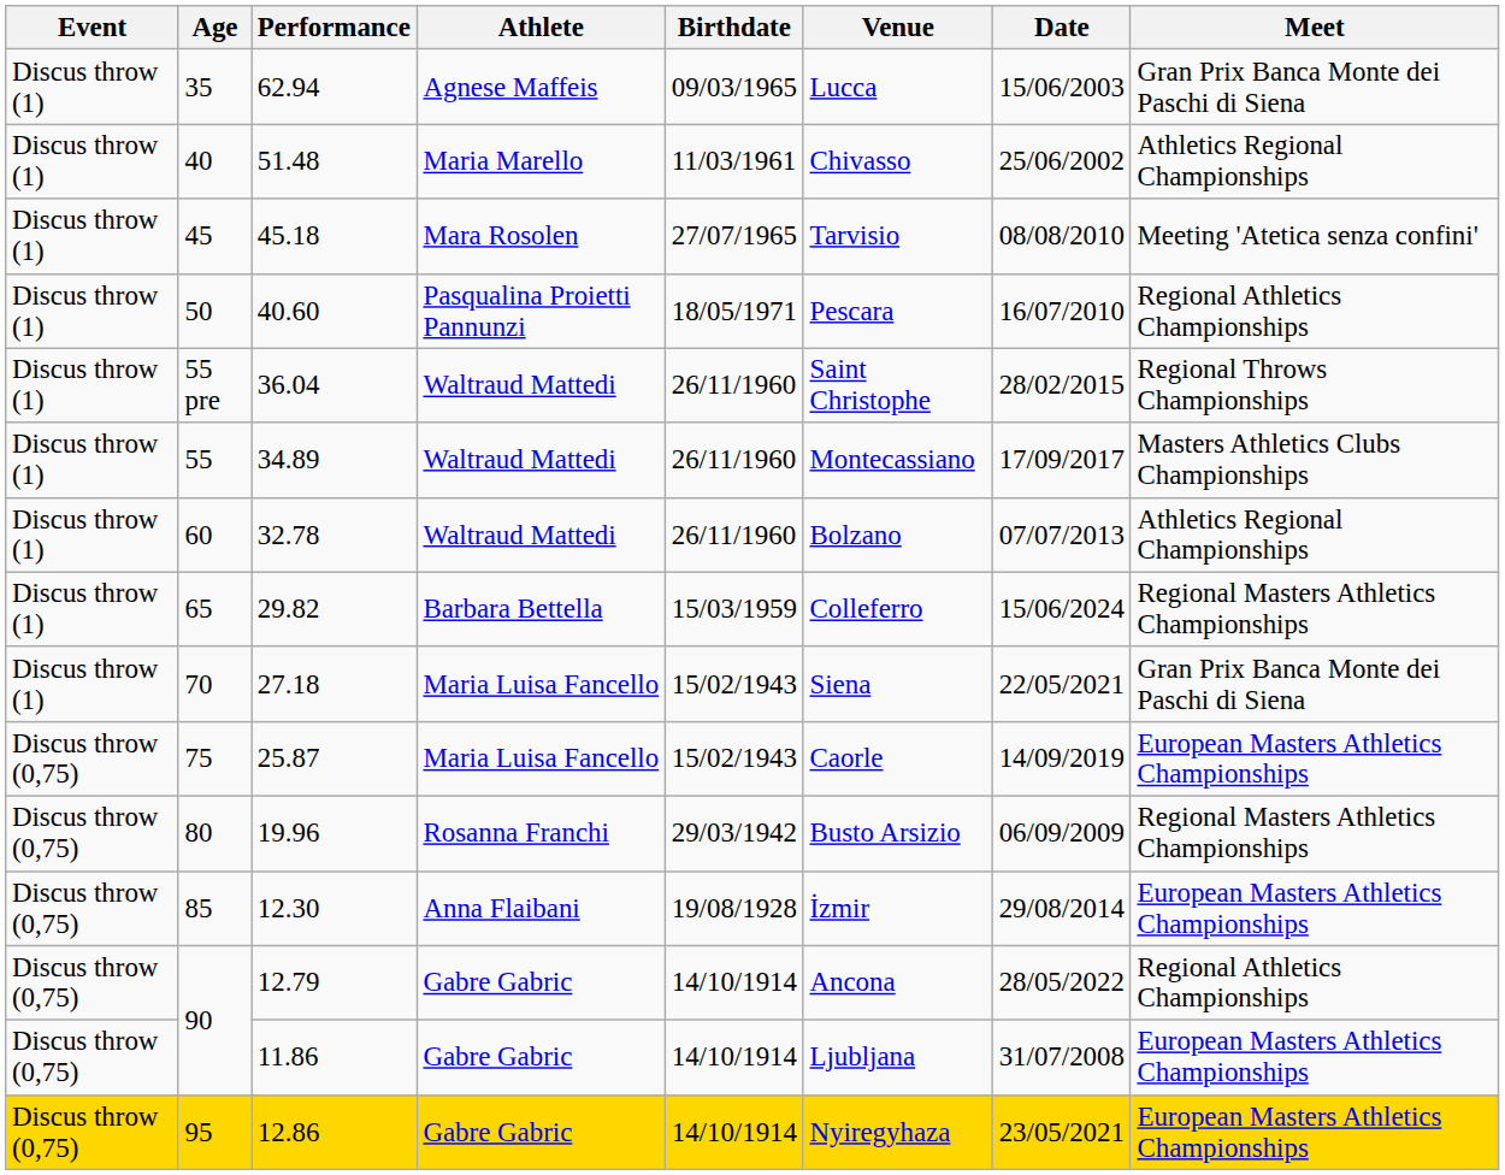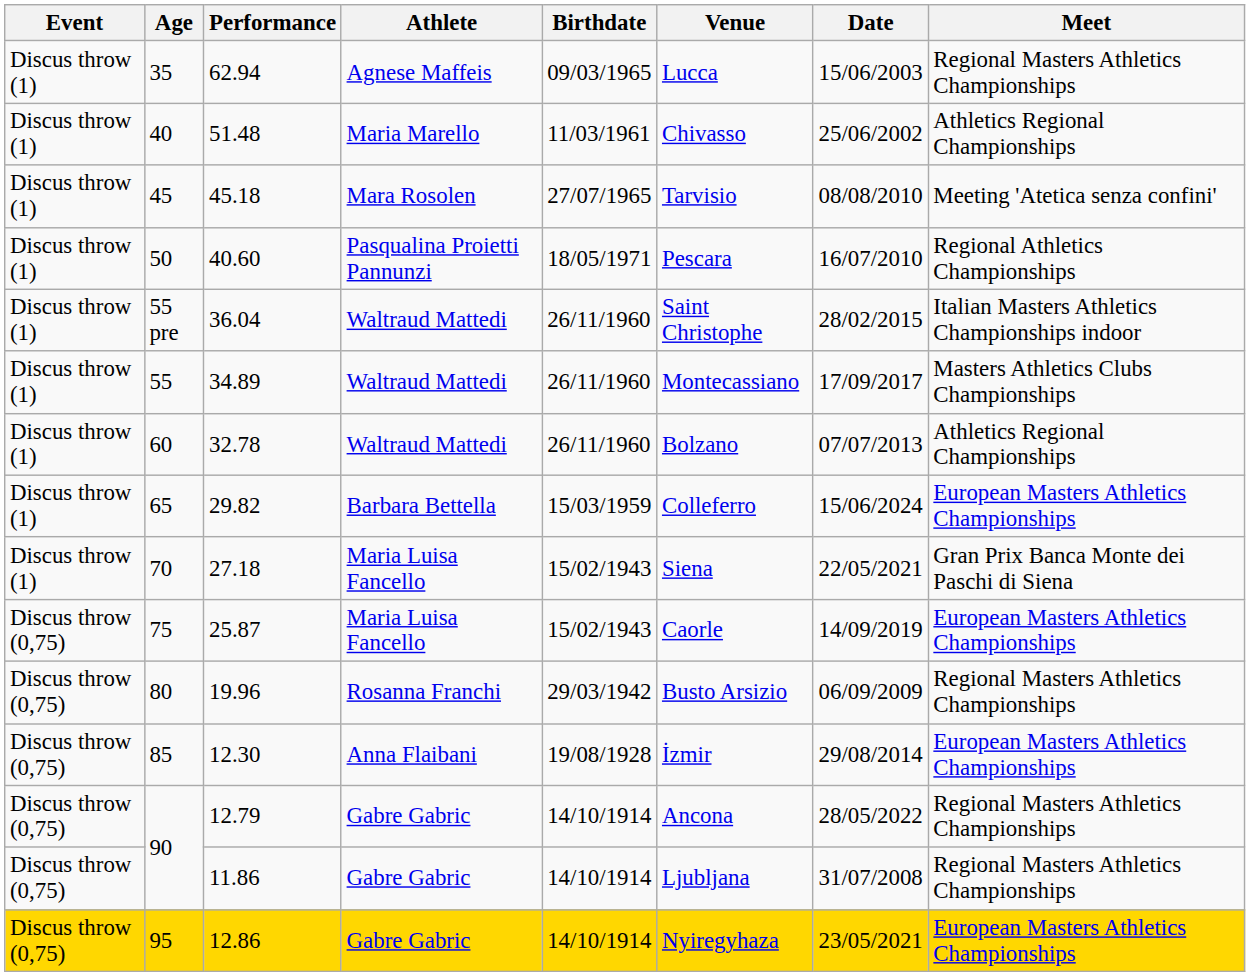 <table class="wikitable" width= style="font-size:90%; text-align:center">
 <tr>
 <th>Event</th>
 <th>Age</th>
 <th>Performance</th>
 <th>Athlete</th>
 <th>Birthdate</th>
 <th>Venue</th>
 <th>Date</th>
 <th>Meet</th>
 </tr>
 <tr>
 <td>Discus throw (1)</td>
 <td>35</td>
 <td>62.94</td>
 <td align=left><a href='#'>Agnese Maffeis</a></td>
 <td>09/03/1965</td>
 <td align=left><a href='#'>Lucca</a></td>
 <td>15/06/2003</td>
-<td>Gran Prix Banca Monte dei Paschi di Siena</td>
+<td>Regional Masters Athletics Championships</td>
 </tr>
 <tr>
 <td>Discus throw (1)</td>
 <td>40</td>
 <td>51.48</td>
 <td align=left><a href='#'>Maria Marello</a></td>
 <td>11/03/1961</td>
 <td align=left><a href='#'>Chivasso</a></td>
 <td>25/06/2002</td>
 <td>Athletics Regional Championships</td>
 </tr>
 <tr>
 <td>Discus throw (1)</td>
 <td>45</td>
 <td>45.18</td>
 <td align=left><a href='#'>Mara Rosolen</a></td>
 <td>27/07/1965</td>
 <td align=left><a href='#'>Tarvisio</a></td>
 <td>08/08/2010</td>
 <td>Meeting 'Atetica senza confini'</td>
 </tr>
 <tr>
 <td>Discus throw (1)</td>
 <td>50</td>
 <td>40.60</td>
 <td align=left><a href='#'>Pasqualina Proietti Pannunzi</a></td>
 <td>18/05/1971</td>
 <td align=left><a href='#'>Pescara</a></td>
 <td>16/07/2010</td>
 <td>Regional Athletics Championships</td>
 </tr>
 <tr>
 <td>Discus throw (1)</td>
 <td>55 pre</td>
 <td>36.04</td>
 <td align=left><a href='#'>Waltraud Mattedi</a></td>
 <td>26/11/1960</td>
 <td align=left><a href='#'>Saint Christophe</a></td>
 <td>28/02/2015</td>
-<td>Regional Throws Championships</td>
+<td>Italian Masters Athletics Championships indoor</td>
 </tr>
 <tr>
 <td>Discus throw (1)</td>
 <td>55</td>
 <td>34.89</td>
 <td align=left><a href='#'>Waltraud Mattedi</a></td>
 <td>26/11/1960</td>
 <td align=left><a href='#'>Montecassiano</a></td>
 <td>17/09/2017</td>
 <td>Masters Athletics Clubs Championships</td>
 </tr>
 <tr>
 <td>Discus throw (1)</td>
 <td>60</td>
 <td>32.78</td>
 <td align=left><a href='#'>Waltraud Mattedi</a></td>
 <td>26/11/1960</td>
 <td align=left><a href='#'>Bolzano</a></td>
 <td>07/07/2013</td>
 <td>Athletics Regional Championships</td>
 </tr>
 <tr>
 <td>Discus throw (1)</td>
 <td>65</td>
 <td>29.82</td>
 <td align=left><a href='#'>Barbara Bettella</a></td>
 <td>15/03/1959</td>
 <td align=left><a href='#'>Colleferro</a></td>
 <td>15/06/2024</td>
-<td>Regional Masters Athletics Championships</td>
+<td><a href='#'>European Masters Athletics Championships</a></td>
 </tr>
 <tr>
 <td>Discus throw (1)</td>
 <td>70</td>
 <td>27.18</td>
 <td align=left><a href='#'>Maria Luisa Fancello</a></td>
 <td>15/02/1943</td>
 <td align=left><a href='#'>Siena</a></td>
 <td>22/05/2021</td>
 <td>Gran Prix Banca Monte dei Paschi di Siena</td>
 </tr>
 <tr>
 <td>Discus throw (0,75)</td>
 <td>75</td>
 <td>25.87</td>
 <td align=left><a href='#'>Maria Luisa Fancello</a></td>
 <td>15/02/1943</td>
 <td align=left><a href='#'>Caorle</a></td>
 <td>14/09/2019</td>
 <td><a href='#'>European Masters Athletics Championships</a></td>
 </tr>
 <tr>
 <td>Discus throw (0,75)</td>
 <td>80</td>
 <td>19.96</td>
 <td align=left><a href='#'>Rosanna Franchi</a></td>
 <td>29/03/1942</td>
 <td align=left><a href='#'>Busto Arsizio</a></td>
 <td>06/09/2009</td>
 <td>Regional Masters Athletics Championships</td>
 </tr>
 <tr>
 <td>Discus throw (0,75)</td>
 <td>85</td>
 <td>12.30</td>
 <td align=left><a href='#'>Anna Flaibani</a></td>
 <td>19/08/1928</td>
 <td align=left><a href='#'>İzmir</a></td>
 <td>29/08/2014</td>
 <td><a href='#'>European Masters Athletics Championships</a></td>
 </tr>
 <tr>
 <td>Discus throw (0,75)</td>
 <td rowspan=2>90</td>
 <td>12.79</td>
 <td align=left><a href='#'>Gabre Gabric</a></td>
 <td>14/10/1914</td>
 <td align=left><a href='#'>Ancona</a></td>
 <td>28/05/2022</td>
-<td>Regional Athletics Championships</td>
+<td>Regional Masters Athletics Championships</td>
 </tr>
 <tr>
 <td>Discus throw (0,75)</td>
 <td>11.86</td>
 <td align=left><a href='#'>Gabre Gabric</a></td>
 <td>14/10/1914</td>
 <td align=left><a href='#'>Ljubljana</a></td>
 <td>31/07/2008</td>
-<td><a href='#'>European Masters Athletics Championships</a></td>
+<td>Regional Masters Athletics Championships</td>
 </tr>
 <tr bgcolor=Gold>
 <td>Discus throw (0,75)</td>
 <td>95</td>
 <td>12.86</td>
 <td align=left><a href='#'>Gabre Gabric</a></td>
 <td>14/10/1914</td>
 <td align=left><a href='#'>Nyiregyhaza</a></td>
 <td>23/05/2021</td>
 <td><a href='#'>European Masters Athletics Championships</a></td>
 </tr>
 </table>
